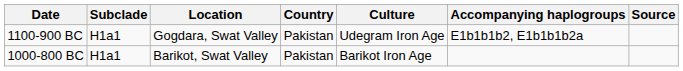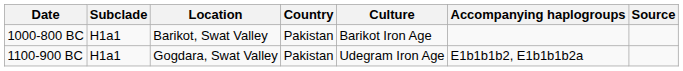 <table class="wikitable">
 <tr>
 <th>Date</th>
 <th>Subclade</th>
 <th>Location</th>
 <th>Country</th>
 <th>Culture</th>
 <th>Accompanying haplogroups</th>
 <th>Source</th>
 </tr>
 <tr>
+<td>1000-800 BC</td>
+<td>H1a1</td>
+<td>Barikot, Swat Valley</td>
+<td>Pakistan</td>
+<td>Barikot Iron Age</td>
+<td></td>
+<td></td>
+</tr>
+<tr>
 <td>1100-900 BC</td>
 <td>H1a1</td>
 <td>Gogdara, Swat Valley</td>
 <td>Pakistan</td>
 <td>Udegram Iron Age</td>
 <td>E1b1b1b2, E1b1b1b2a</td>
 <td></td>
 </tr>
-<tr>
-<td>1000-800 BC</td>
-<td>H1a1</td>
-<td>Barikot, Swat Valley</td>
-<td>Pakistan</td>
-<td>Barikot Iron Age</td>
-<td></td>
-<td></td>
-</tr>
 </table>
